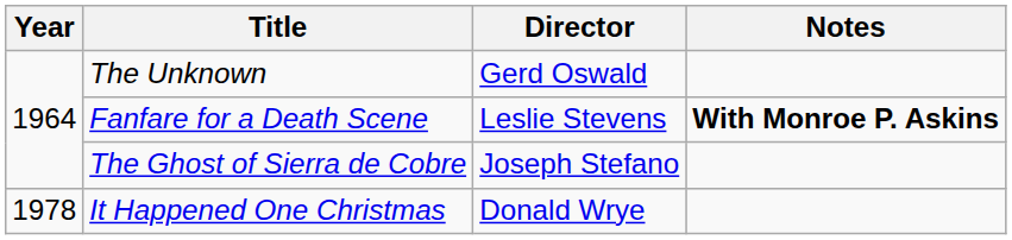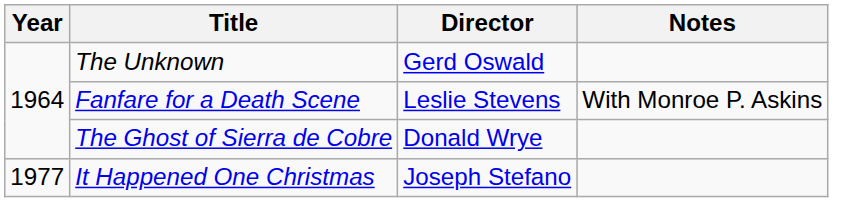 <table class="wikitable">
 <tr>
 <th>Year</th>
 <th>Title</th>
 <th>Director</th>
 <th>Notes</th>
 </tr>
 <tr>
 <td rowspan=3>1964</td>
 <td><em>The Unknown</em></td>
 <td><a href='#'>Gerd Oswald</a></td>
 <td></td>
 </tr>
 <tr>
 <td><em><a href='#'>Fanfare for a Death Scene</a></em></td>
 <td><a href='#'>Leslie Stevens</a></td>
-<td><strong>With Monroe P. Askins</strong></td>
+<td>With Monroe P. Askins</td>
 </tr>
 <tr>
 <td><em><a href='#'>The Ghost of Sierra de Cobre</a></em></td>
+<td><a href='#'>Donald Wrye</a></td>
+<td></td>
+</tr>
+<tr>
+<td>1977</td>
+<td><em><a href='#'>It Happened One Christmas</a></em></td>
 <td><a href='#'>Joseph Stefano</a></td>
 <td></td>
 </tr>
-<tr>
-<td>1978</td>
-<td><em><a href='#'>It Happened One Christmas</a></em></td>
-<td><a href='#'>Donald Wrye</a></td>
-<td></td>
-</tr>
 </table>
